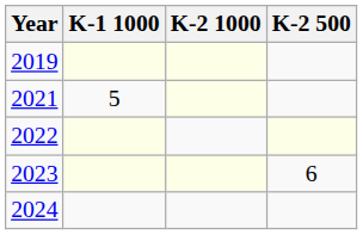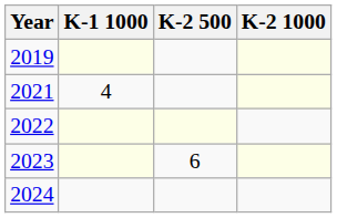 <table class="wikitable" style="text-align:center;">
 <tr>
 <th>Year</th>
 <th>K-1 1000</th>
+<th>K-2 500</th>
 <th>K-2 1000</th>
-<th>K-2 500</th>
 </tr>
 <tr>
 <td><a href='#'>2019</a></td>
+<td style="background:#fdffe7"></td>
+<td></td>
+<td style="background:#fdffe7"></td>
+</tr>
+<tr>
+<td><a href='#'>2021</a></td>
+<td>4</td>
+<td></td>
+<td style="background:#fdffe7"></td>
+</tr>
+<tr>
+<td><a href='#'>2022</a></td>
 <td style="background:#fdffe7"></td>
 <td style="background:#fdffe7"></td>
 <td></td>
 </tr>
 <tr>
-<td><a href='#'>2021</a></td>
-<td>5</td>
-<td style="background:#fdffe7"></td>
-<td></td>
-</tr>
-<tr>
-<td><a href='#'>2022</a></td>
-<td style="background:#fdffe7"></td>
-<td></td>
-<td style="background:#fdffe7"></td>
-</tr>
-<tr>
 <td><a href='#'>2023</a></td>
 <td style="background:#fdffe7"></td>
+<td>6</td>
 <td style="background:#fdffe7"></td>
-<td>6</td>
 </tr>
 <tr>
 <td><a href='#'>2024</a></td>
 <td></td>
 <td></td>
 <td></td>
 </tr>
 </table>
